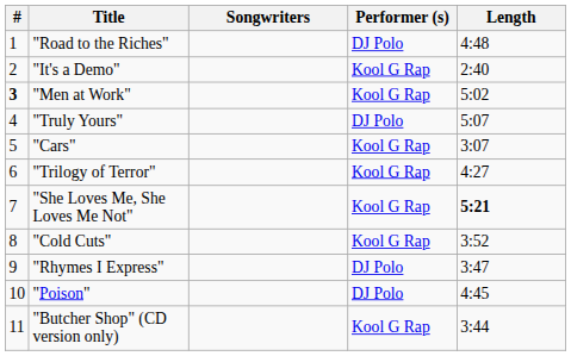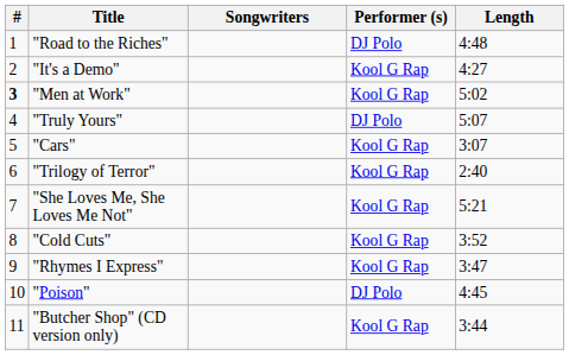 <table class="wikitable">
 <tr>
 <th style="text-align:center;">#</th>
 <th style="text-align:center; width:150px;">Title</th>
 <th style="text-align:center; width:150px;">Songwriters</th>
 <th style="text-align:center; width:100px;">Performer (s)</th>
 <th style="text-align:center; width:100px;">Length</th>
 </tr>
 <tr>
 <td>1</td>
 <td>"Road to the Riches"</td>
 <td></td>
 <td><a href='#'>DJ Polo</a></td>
 <td>4:48</td>
 </tr>
 <tr>
 <td>2</td>
 <td>"It's a Demo"</td>
 <td></td>
 <td><a href='#'>Kool G Rap</a></td>
-<td>2:40</td>
+<td>4:27</td>
 </tr>
 <tr>
 <td><strong>3</strong></td>
 <td>"Men at Work"</td>
 <td></td>
 <td><a href='#'>Kool G Rap</a></td>
 <td>5:02</td>
 </tr>
 <tr>
 <td>4</td>
 <td>"Truly Yours"</td>
 <td></td>
 <td><a href='#'>DJ Polo</a></td>
 <td>5:07</td>
 </tr>
 <tr>
 <td>5</td>
 <td>"Cars"</td>
 <td></td>
 <td><a href='#'>Kool G Rap</a></td>
 <td>3:07</td>
 </tr>
 <tr>
 <td>6</td>
 <td>"Trilogy of Terror"</td>
 <td></td>
 <td><a href='#'>Kool G Rap</a></td>
-<td>4:27</td>
+<td>2:40</td>
 </tr>
 <tr>
 <td>7</td>
 <td>"She Loves Me, She Loves Me Not"</td>
 <td></td>
 <td><a href='#'>Kool G Rap</a></td>
-<td><strong>5:21</strong></td>
+<td>5:21</td>
 </tr>
 <tr>
 <td>8</td>
 <td>"Cold Cuts"</td>
 <td></td>
 <td><a href='#'>Kool G Rap</a></td>
 <td>3:52</td>
 </tr>
 <tr>
 <td>9</td>
 <td>"Rhymes I Express"</td>
 <td></td>
-<td><a href='#'>DJ Polo</a></td>
+<td><a href='#'>Kool G Rap</a></td>
 <td>3:47</td>
 </tr>
 <tr>
 <td>10</td>
 <td>"<a href='#'>Poison</a>"</td>
 <td></td>
 <td><a href='#'>DJ Polo</a></td>
 <td>4:45</td>
 </tr>
 <tr>
 <td>11</td>
 <td>"Butcher Shop" (CD version only)</td>
 <td></td>
 <td><a href='#'>Kool G Rap</a></td>
 <td>3:44</td>
 </tr>
 </table>
